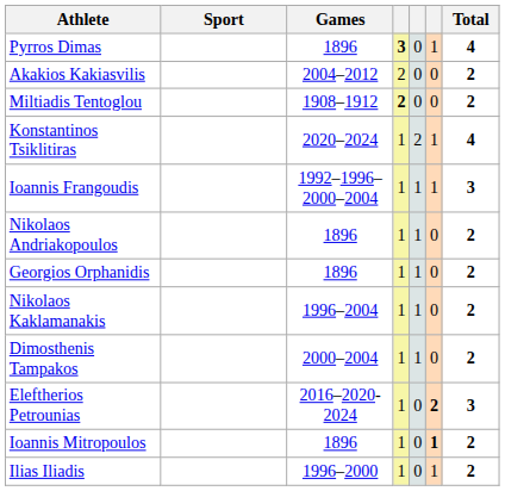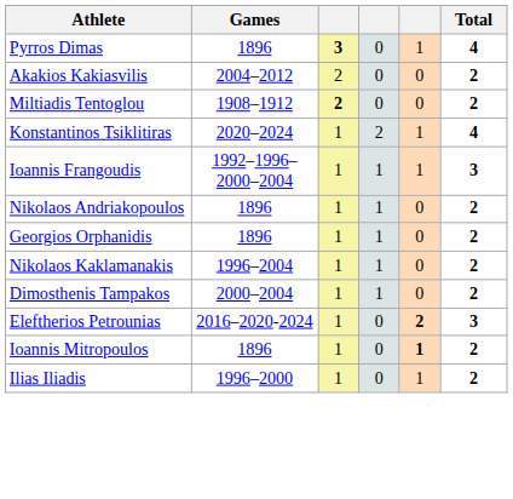 <table class="wikitable" width=68% style="font-size:90%; text-align:center;">
 <tr>
 <th width=150>Athlete</th>
-<th width=150>Sport</th>
 <th width=100>Games</th>
 <th></th>
 <th></th>
 <th></th>
 <th width=50>Total</th>
 </tr>
 <tr align="center" valign="middle" bgcolor="#FFFFFF">
 <td align=left><a href='#'>Pyrros Dimas</a></td>
-<td align=left></td>
 <td><a href='#'>1896</a></td>
 <td style="background:#F7F6A8;"><strong>3</strong></td>
 <td style="background:#DCE5E5;">0</td>
 <td style="background:#FFDAB9;">1</td>
 <td><strong>4</strong></td>
 </tr>
 <tr align="center" valign="middle" bgcolor="#FFFFFF">
 <td align=left><a href='#'>Akakios Kakiasvilis</a></td>
-<td align=left></td>
 <td><a href='#'>2004</a>–<a href='#'>2012</a></td>
 <td style="background:#F7F6A8;">2</td>
 <td style="background:#DCE5E5;">0</td>
 <td style="background:#FFDAB9;">0</td>
 <td><strong>2</strong></td>
 </tr>
 <tr align="center" valign="middle" bgcolor="#FFFFFF">
 <td align=left><a href='#'>Miltiadis Tentoglou</a></td>
-<td align=left></td>
 <td><a href='#'>1908</a>–<a href='#'>1912</a></td>
 <td style="background:#F7F6A8;"><strong>2</strong></td>
 <td style="background:#DCE5E5;">0</td>
 <td style="background:#FFDAB9;">0</td>
 <td><strong>2</strong></td>
 </tr>
 <tr align="center" valign="middle" bgcolor="#FFFFFF">
 <td align=left><a href='#'>Konstantinos Tsiklitiras</a></td>
-<td align=left></td>
 <td><a href='#'>2020</a>–<a href='#'>2024</a></td>
 <td style="background:#F7F6A8;">1</td>
 <td style="background:#DCE5E5;">2</td>
 <td style="background:#FFDAB9;">1</td>
 <td><strong>4</strong></td>
 </tr>
 <tr align="center" valign="middle" bgcolor="#FFFFFF">
 <td align=left><a href='#'>Ioannis Frangoudis</a></td>
-<td align=left></td>
 <td><a href='#'>1992</a>–<a href='#'>1996</a>–<a href='#'>2000</a>–<a href='#'>2004</a></td>
 <td style="background:#F7F6A8;">1</td>
 <td style="background:#DCE5E5;">1</td>
 <td style="background:#FFDAB9;">1</td>
 <td><strong>3</strong></td>
 </tr>
 <tr align="center" valign="middle" bgcolor="#FFFFFF">
 <td align=left><a href='#'>Nikolaos Andriakopoulos</a></td>
-<td align=left></td>
 <td><a href='#'>1896</a></td>
 <td style="background:#F7F6A8;">1</td>
 <td style="background:#DCE5E5;">1</td>
 <td style="background:#FFDAB9;">0</td>
 <td><strong>2</strong></td>
 </tr>
 <tr align="center" valign="middle" bgcolor="#FFFFFF">
 <td align=left><a href='#'>Georgios Orphanidis</a></td>
-<td align=left></td>
 <td><a href='#'>1896</a></td>
 <td style="background:#F7F6A8;">1</td>
 <td style="background:#DCE5E5;">1</td>
 <td style="background:#FFDAB9;">0</td>
 <td><strong>2</strong></td>
 </tr>
 <tr align="center" valign="middle" bgcolor="#FFFFFF">
 <td align=left><a href='#'>Nikolaos Kaklamanakis</a></td>
-<td align=left></td>
 <td><a href='#'>1996</a>–<a href='#'>2004</a></td>
 <td style="background:#F7F6A8;">1</td>
 <td style="background:#DCE5E5;">1</td>
 <td style="background:#FFDAB9;">0</td>
 <td><strong>2</strong></td>
 </tr>
 <tr align="center" valign="middle" bgcolor="#FFFFFF">
 <td align=left><a href='#'>Dimosthenis Tampakos</a></td>
-<td align=left></td>
 <td><a href='#'>2000</a>–<a href='#'>2004</a></td>
 <td style="background:#F7F6A8;">1</td>
 <td style="background:#DCE5E5;">1</td>
 <td style="background:#FFDAB9;">0</td>
 <td><strong>2</strong></td>
 </tr>
 <tr align="center" valign="middle" bgcolor="#FFFFFF">
 <td align=left><a href='#'>Eleftherios Petrounias</a></td>
-<td align=left></td>
 <td><a href='#'>2016</a>–<a href='#'>2020</a>-<a href='#'>2024</a></td>
 <td style="background:#F7F6A8;">1</td>
 <td style="background:#DCE5E5;">0</td>
 <td style="background:#FFDAB9;"><strong>2</strong></td>
 <td><strong>3</strong></td>
 </tr>
 <tr align="center" valign="middle" bgcolor="#FFFFFF">
 <td align=left><a href='#'>Ioannis Mitropoulos</a></td>
-<td align=left></td>
 <td><a href='#'>1896</a></td>
 <td style="background:#F7F6A8;">1</td>
 <td style="background:#DCE5E5;">0</td>
 <td style="background:#FFDAB9;"><strong>1</strong></td>
 <td><strong>2</strong></td>
 </tr>
 <tr align="center" valign="middle" bgcolor="#FFFFFF">
 <td align=left><a href='#'>Ilias Iliadis</a></td>
-<td align=left></td>
 <td><a href='#'>1996</a>–<a href='#'>2000</a></td>
 <td style="background:#F7F6A8;">1</td>
 <td style="background:#DCE5E5;">0</td>
 <td style="background:#FFDAB9;">1</td>
 <td><strong>2</strong></td>
 </tr>
 </table>
